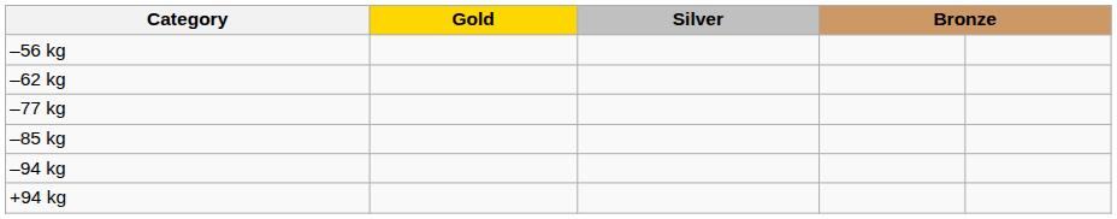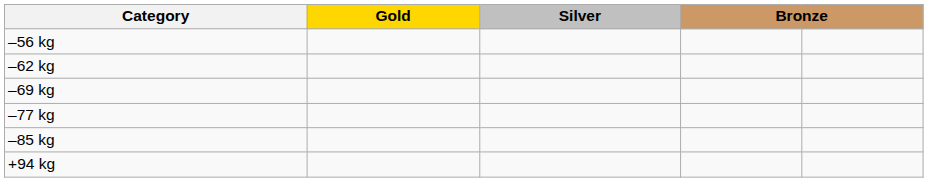 <table class=wikitable width=75%>
 <tr>
 <th>Category</th>
 <th style="background: gold">Gold</th>
 <th style="background: silver">Silver</th>
 <th style="background: #cc9966" colspan=2>Bronze</th>
 </tr>
 <tr>
 <td>–56 kg</td>
 <td></td>
 <td></td>
 <td></td>
 <td></td>
 </tr>
 <tr>
 <td>–62 kg</td>
 <td></td>
 <td></td>
 <td></td>
 <td></td>
 </tr>
 <tr>
+<td>–69 kg</td>
+<td></td>
+<td></td>
+<td></td>
+<td></td>
+</tr>
+<tr>
 <td>–77 kg</td>
 <td></td>
 <td></td>
 <td></td>
 <td></td>
 </tr>
 <tr>
 <td>–85 kg</td>
 <td></td>
 <td></td>
 <td></td>
 <td></td>
 </tr>
 <tr>
-<td>–94 kg</td>
-<td></td>
-<td></td>
-<td></td>
-<td></td>
-</tr>
-<tr>
 <td>+94 kg</td>
 <td></td>
 <td></td>
 <td></td>
 <td></td>
 </tr>
 </table>
